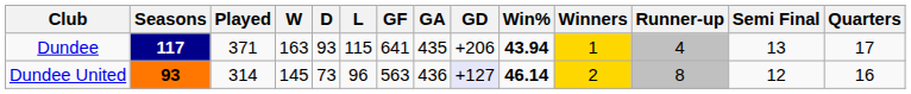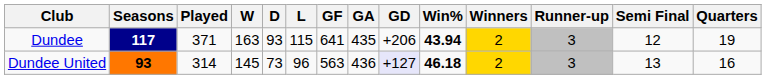 <table class="wikitable sortable" style="text-align:center; font-size:95%">
 <tr>
 <th>Club</th>
 <th>Seasons</th>
 <th>Played</th>
 <th>W</th>
 <th>D</th>
 <th>L</th>
 <th>GF</th>
 <th>GA</th>
 <th>GD</th>
 <th>Win%</th>
 <th>Winners</th>
 <th>Runner-up</th>
 <th>Semi Final</th>
 <th>Quarters</th>
 </tr>
 <tr>
 <td><a href='#'>Dundee</a></td>
 <td style="background:#00008B; text-align:center;color:white;"><strong>117</strong></td>
 <td>371</td>
 <td>163</td>
 <td>93</td>
 <td>115</td>
 <td>641</td>
 <td>435</td>
 <td>+206</td>
 <td><strong>43.94</strong></td>
-<td style="background:gold;">1</td>
-<td style="background:silver;">4</td>
-<td>13</td>
-<td>17</td>
+<td style="background:gold;">2</td>
+<td style="background:silver;">3</td>
+<td>12</td>
+<td>19</td>
 </tr>
 <tr>
 <td><a href='#'>Dundee United</a></td>
 <td style="background:#FF7700; text-align:center;color:black;"><strong>93</strong></td>
 <td>314</td>
 <td>145</td>
 <td>73</td>
 <td>96</td>
 <td>563</td>
 <td>436</td>
 <td style="background: lavender;">+127</td>
-<td><strong>46.14</strong></td>
+<td><strong>46.18</strong></td>
 <td style="background:gold;">2</td>
-<td style="background:silver;">8</td>
-<td>12</td>
+<td style="background:silver;">3</td>
+<td>13</td>
 <td>16</td>
 </tr>
 </table>
